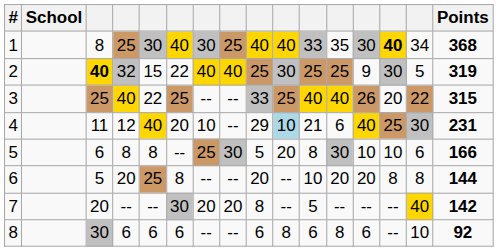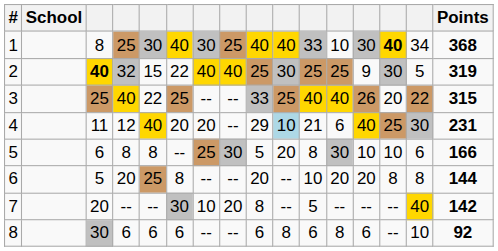 <table class=wikitable style="text-align:center;">
 <tr>
 <th>#</th>
 <th>School</th>
 <th></th>
 <th></th>
 <th></th>
 <th></th>
 <th></th>
 <th></th>
 <th></th>
 <th></th>
 <th></th>
 <th></th>
 <th></th>
 <th></th>
 <th></th>
 <th>Points</th>
 </tr>
 <tr>
 <td>1</td>
 <td align=left></td>
 <td>8</td>
 <td bgcolor=#CC9966>25</td>
 <td bgcolor=silver>30</td>
 <td bgcolor=gold>40</td>
 <td bgcolor=silver>30</td>
 <td bgcolor=#CC9966>25</td>
 <td bgcolor=gold>40</td>
 <td bgcolor=gold>40</td>
 <td bgcolor=silver>33</td>
-<td>35</td>
+<td>10</td>
 <td bgcolor=silver>30</td>
 <td bgcolor=gold><strong>40</strong></td>
 <td>34</td>
 <td><strong>368</strong></td>
 </tr>
 <tr>
 <td>2</td>
 <td align=left></td>
 <td bgcolor=gold><strong>40</strong></td>
 <td bgcolor=silver>32</td>
 <td>15</td>
 <td>22</td>
 <td bgcolor=gold>40</td>
 <td bgcolor=gold>40</td>
 <td bgcolor=#CC9966>25</td>
 <td bgcolor=silver>30</td>
 <td bgcolor=#CC9966>25</td>
 <td bgcolor=#CC9966>25</td>
 <td>9</td>
 <td bgcolor=silver>30</td>
 <td>5</td>
 <td><strong>319</strong></td>
 </tr>
 <tr>
 <td>3</td>
 <td align=left></td>
 <td bgcolor=#CC9966>25</td>
 <td bgcolor=gold>40</td>
 <td>22</td>
 <td bgcolor=#CC9966>25</td>
 <td>--</td>
 <td>--</td>
 <td bgcolor=silver>33</td>
 <td bgcolor=#CC9966>25</td>
 <td bgcolor=gold>40</td>
 <td bgcolor=gold>40</td>
 <td bgcolor=#CC9966>26</td>
 <td>20</td>
 <td bgcolor=#CC9966>22</td>
 <td><strong>315</strong></td>
 </tr>
 <tr>
 <td>4</td>
 <td align=left></td>
 <td>11</td>
 <td>12</td>
 <td bgcolor=gold>40</td>
 <td>20</td>
-<td>10</td>
+<td>20</td>
 <td>--</td>
 <td>29</td>
 <td style="background: lightblue;">10</td>
 <td>21</td>
 <td>6</td>
 <td bgcolor=gold>40</td>
 <td bgcolor=#CC9966>25</td>
 <td bgcolor=silver>30</td>
 <td><strong>231</strong></td>
 </tr>
 <tr>
 <td>5</td>
 <td align=left></td>
 <td>6</td>
 <td>8</td>
 <td>8</td>
 <td>--</td>
 <td bgcolor=#CC9966>25</td>
 <td bgcolor=silver>30</td>
 <td>5</td>
 <td>20</td>
 <td>8</td>
 <td bgcolor=silver>30</td>
 <td>10</td>
 <td>10</td>
 <td>6</td>
 <td><strong>166</strong></td>
 </tr>
 <tr>
 <td>6</td>
 <td align=left></td>
 <td>5</td>
 <td>20</td>
 <td bgcolor=#CC9966>25</td>
 <td>8</td>
 <td>--</td>
 <td>--</td>
 <td>20</td>
 <td>--</td>
 <td>10</td>
 <td>20</td>
 <td>20</td>
 <td>8</td>
 <td>8</td>
 <td><strong>144</strong></td>
 </tr>
 <tr>
 <td>7</td>
 <td align=left><strong></strong></td>
 <td>20</td>
 <td>--</td>
 <td>--</td>
 <td bgcolor=silver>30</td>
-<td>20</td>
+<td>10</td>
 <td>20</td>
 <td>8</td>
 <td>--</td>
 <td>5</td>
 <td>--</td>
 <td>--</td>
 <td>--</td>
 <td bgcolor=gold>40</td>
 <td><strong>142</strong></td>
 </tr>
 <tr>
 <td>8</td>
 <td align=left></td>
 <td bgcolor=silver>30</td>
 <td>6</td>
 <td>6</td>
 <td>6</td>
 <td>--</td>
 <td>--</td>
 <td>6</td>
 <td>8</td>
 <td>6</td>
 <td>8</td>
 <td>6</td>
 <td>--</td>
 <td>10</td>
 <td><strong>92</strong></td>
 </tr>
 </table>
